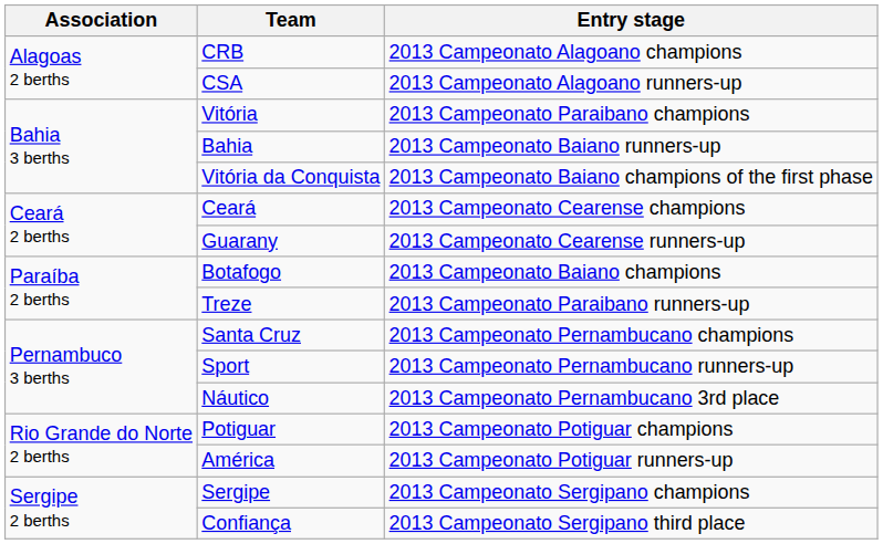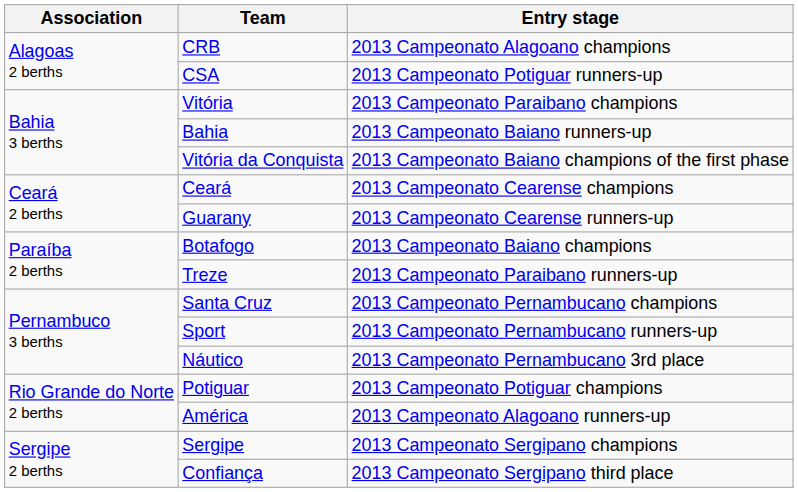 <table class="wikitable">
 <tr>
 <th>Association</th>
 <th>Team </th>
 <th>Entry stage</th>
 </tr>
 <tr>
 <td rowspan="2"> <a href='#'>Alagoas</a><br><small>2 berths</small></td>
 <td><a href='#'>CRB</a></td>
 <td><a href='#'>2013 Campeonato Alagoano</a> champions</td>
 </tr>
 <tr>
 <td><a href='#'>CSA</a></td>
-<td><a href='#'>2013 Campeonato Alagoano</a> runners-up</td>
+<td><a href='#'>2013 Campeonato Potiguar</a> runners-up</td>
 </tr>
 <tr>
 <td rowspan="3"> <a href='#'>Bahia</a><br><small>3 berths</small></td>
 <td><a href='#'>Vitória</a></td>
 <td><a href='#'>2013 Campeonato Paraibano</a> champions</td>
 </tr>
 <tr>
 <td><a href='#'>Bahia</a></td>
 <td><a href='#'>2013 Campeonato Baiano</a> runners-up</td>
 </tr>
 <tr>
 <td><a href='#'>Vitória da Conquista</a></td>
 <td><a href='#'>2013 Campeonato Baiano</a> champions of the first phase</td>
 </tr>
 <tr>
 <td rowspan="2"> <a href='#'>Ceará</a><br><small>2 berths</small></td>
 <td><a href='#'>Ceará</a></td>
 <td><a href='#'>2013 Campeonato Cearense</a> champions</td>
 </tr>
 <tr>
 <td><a href='#'>Guarany</a></td>
 <td><a href='#'>2013 Campeonato Cearense</a> runners-up</td>
 </tr>
 <tr>
 <td rowspan="2"> <a href='#'>Paraíba</a><br><small>2 berths</small></td>
 <td><a href='#'>Botafogo</a></td>
 <td><a href='#'>2013 Campeonato Baiano</a> champions</td>
 </tr>
 <tr>
 <td><a href='#'>Treze</a></td>
 <td><a href='#'>2013 Campeonato Paraibano</a> runners-up</td>
 </tr>
 <tr>
 <td rowspan="3"> <a href='#'>Pernambuco</a><br><small>3 berths</small></td>
 <td><a href='#'>Santa Cruz</a></td>
 <td><a href='#'>2013 Campeonato Pernambucano</a> champions</td>
 </tr>
 <tr>
 <td><a href='#'>Sport</a></td>
 <td><a href='#'>2013 Campeonato Pernambucano</a> runners-up</td>
 </tr>
 <tr>
 <td><a href='#'>Náutico</a></td>
 <td><a href='#'>2013 Campeonato Pernambucano</a> 3rd place</td>
 </tr>
 <tr>
 <td rowspan="2"> <a href='#'>Rio Grande do Norte</a><br><small>2 berths</small></td>
 <td><a href='#'>Potiguar</a></td>
 <td><a href='#'>2013 Campeonato Potiguar</a> champions</td>
 </tr>
 <tr>
 <td><a href='#'>América</a></td>
-<td><a href='#'>2013 Campeonato Potiguar</a> runners-up</td>
+<td><a href='#'>2013 Campeonato Alagoano</a> runners-up</td>
 </tr>
 <tr>
 <td rowspan="2"> <a href='#'>Sergipe</a><br><small>2 berths</small></td>
 <td><a href='#'>Sergipe</a></td>
 <td><a href='#'>2013 Campeonato Sergipano</a> champions</td>
 </tr>
 <tr>
 <td><a href='#'>Confiança</a></td>
 <td><a href='#'>2013 Campeonato Sergipano</a> third place</td>
 </tr>
 </table>
